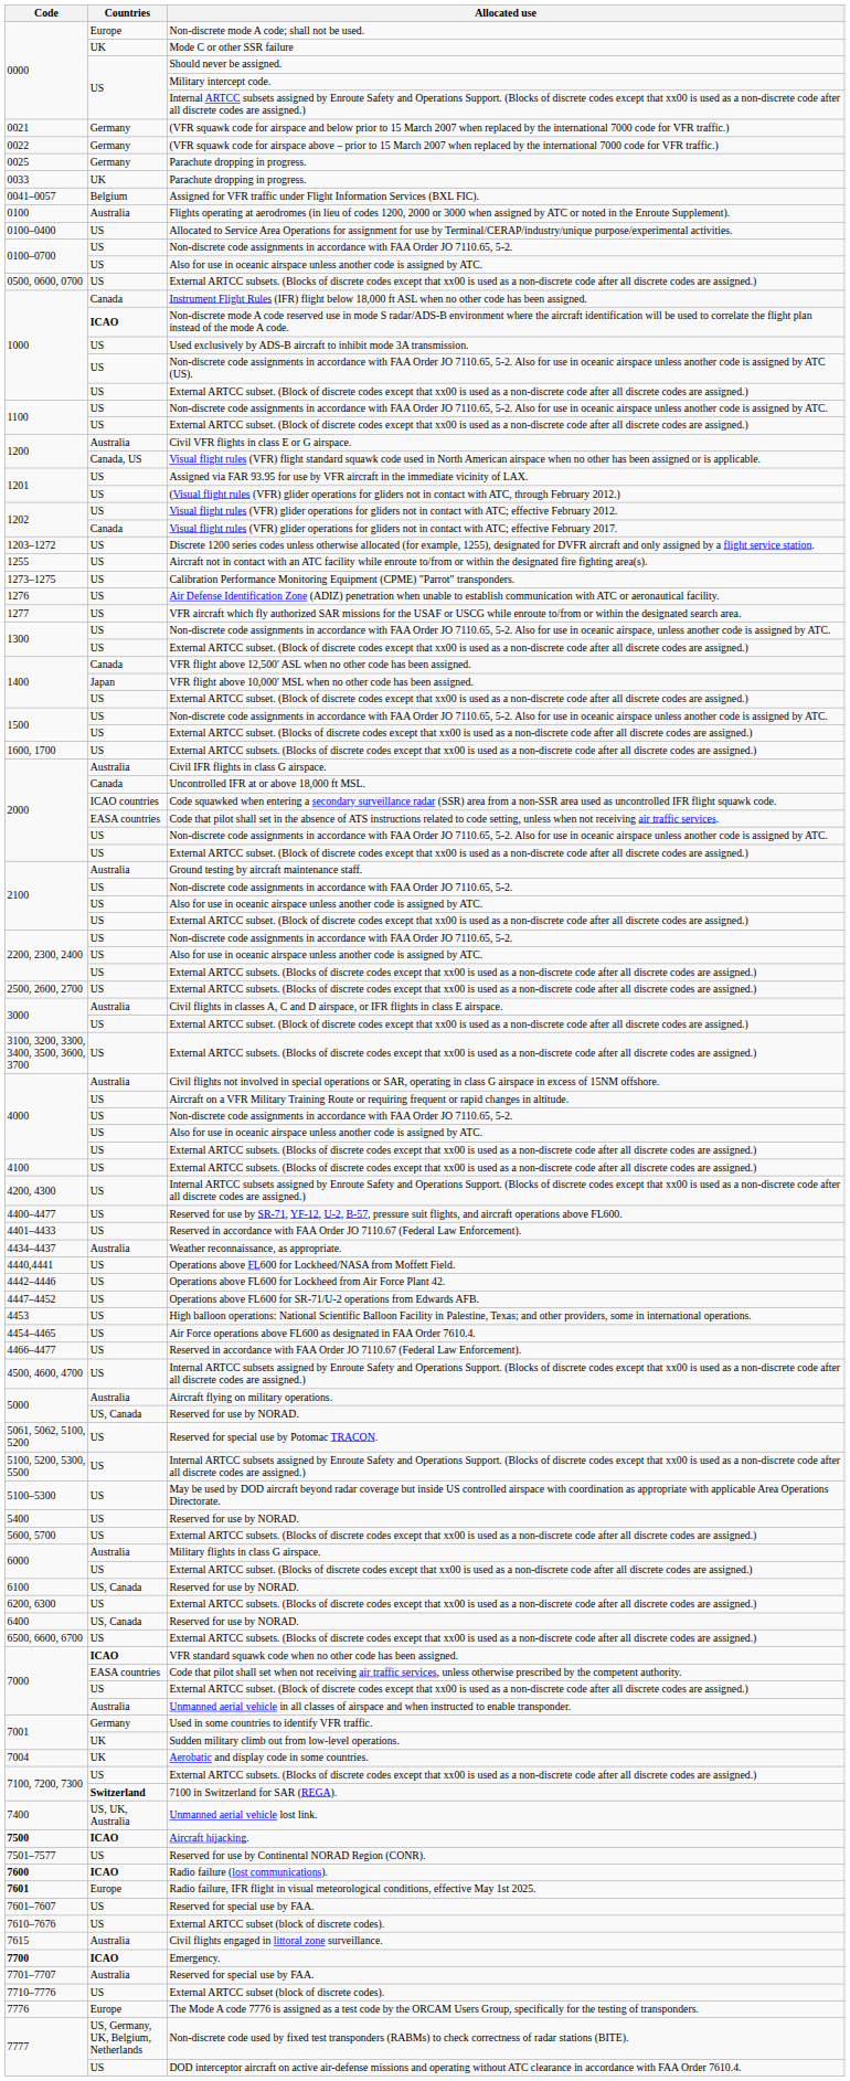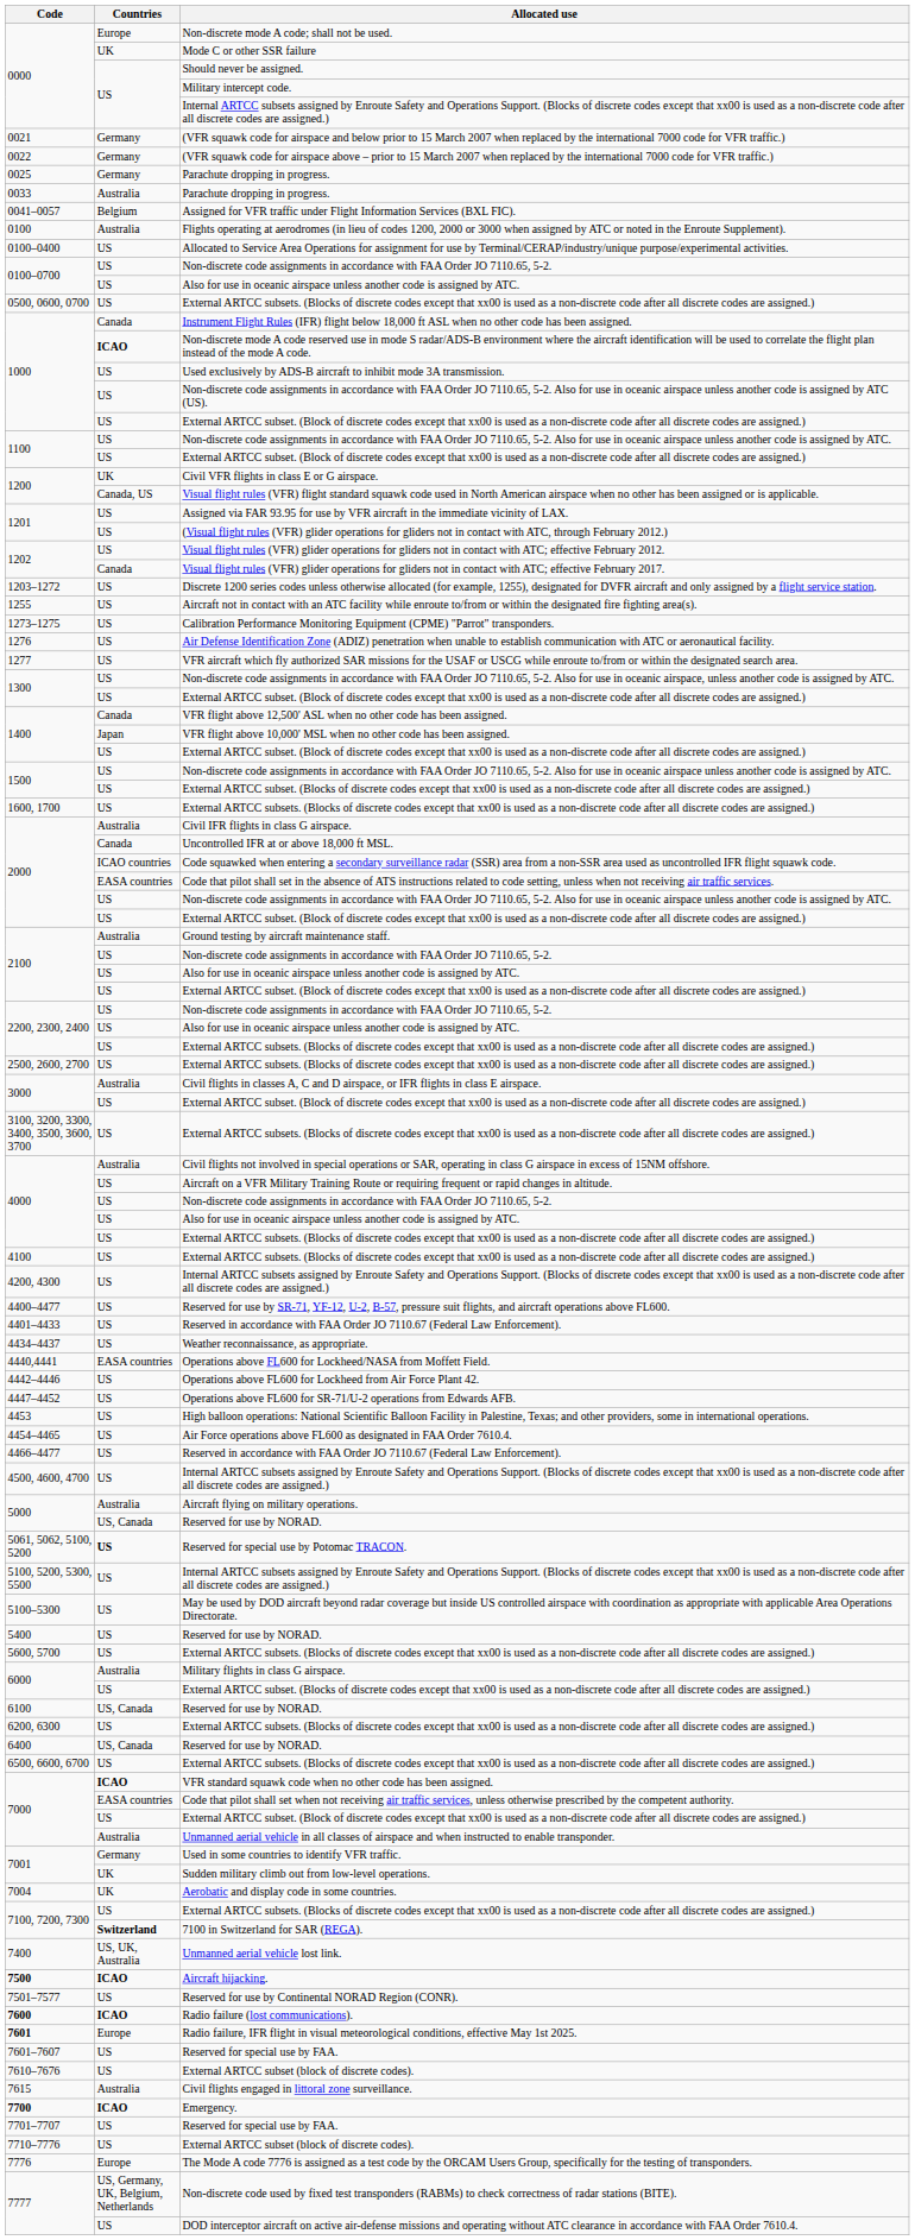 <table class="wikitable sortable">
 <tr>
 <th>Code</th>
 <th>Countries</th>
 <th>Allocated use</th>
 </tr>
 <tr>
 <td rowspan="5">0000</td>
 <td>Europe</td>
 <td>Non-discrete mode A code; shall not be used.</td>
 </tr>
 <tr>
 <td>UK</td>
 <td>Mode C or other SSR failure</td>
 </tr>
 <tr>
 <td rowspan="3">US</td>
 <td>Should never be assigned.</td>
 </tr>
 <tr>
 <td>Military intercept code.</td>
 </tr>
 <tr>
 <td>Internal <a href='#'>ARTCC</a> subsets assigned by Enroute Safety and Operations Support. (Blocks of discrete codes except that xx00 is used as a non-discrete code after all discrete codes are assigned.)</td>
 </tr>
 <tr>
 <td>0021</td>
 <td>Germany</td>
 <td>(VFR squawk code for airspace  and below prior to 15 March 2007 when replaced by the international 7000 code for VFR traffic.)</td>
 </tr>
 <tr>
 <td>0022</td>
 <td>Germany</td>
 <td>(VFR squawk code for airspace above  – prior to 15 March 2007 when replaced by the international 7000 code for VFR traffic.)</td>
 </tr>
 <tr>
 <td>0025</td>
 <td>Germany</td>
 <td>Parachute dropping in progress.</td>
 </tr>
 <tr>
 <td>0033</td>
-<td>UK</td>
+<td>Australia</td>
 <td>Parachute dropping in progress.</td>
 </tr>
 <tr>
 <td>0041–0057</td>
 <td>Belgium</td>
 <td>Assigned for VFR traffic under Flight Information Services (BXL FIC).</td>
 </tr>
 <tr>
 <td>0100</td>
 <td>Australia</td>
 <td>Flights operating at aerodromes (in lieu of codes 1200, 2000 or 3000 when assigned by ATC or noted in the Enroute Supplement).</td>
 </tr>
 <tr>
 <td>0100–0400</td>
 <td>US</td>
 <td>Allocated to Service Area Operations for assignment for use by Terminal/CERAP/industry/unique purpose/experimental activities.</td>
 </tr>
 <tr>
 <td rowspan="2">0100–0700</td>
 <td>US</td>
 <td>Non-discrete code assignments in accordance with FAA Order JO 7110.65, 5-2.</td>
 </tr>
 <tr>
 <td>US</td>
 <td>Also for use in oceanic airspace unless another code is assigned by ATC.</td>
 </tr>
 <tr>
 <td>0500, 0600, 0700</td>
 <td>US</td>
 <td>External ARTCC subsets. (Blocks of discrete codes except that xx00 is used as a non-discrete code after all discrete codes are assigned.)</td>
 </tr>
 <tr>
 <td rowspan="5">1000</td>
 <td>Canada</td>
 <td><a href='#'>Instrument Flight Rules</a> (IFR) flight below 18,000 ft ASL when no other code has been assigned.</td>
 </tr>
 <tr>
 <td><strong>ICAO</strong></td>
 <td>Non-discrete mode A code reserved use in mode S radar/ADS-B environment where the aircraft identification will be used to correlate the flight plan instead of the mode A code.</td>
 </tr>
 <tr>
 <td>US</td>
 <td>Used exclusively by ADS-B aircraft to inhibit mode 3A transmission.</td>
 </tr>
 <tr>
 <td>US</td>
 <td>Non-discrete code assignments in accordance with FAA Order JO 7110.65, 5-2. Also for use in oceanic airspace unless another code is assigned by ATC (US).</td>
 </tr>
 <tr>
 <td>US</td>
 <td>External ARTCC subset. (Block of discrete codes except that xx00 is used as a non-discrete code after all discrete codes are assigned.)</td>
 </tr>
 <tr>
 <td rowspan="2">1100</td>
 <td>US</td>
 <td>Non-discrete code assignments in accordance with FAA Order JO 7110.65, 5-2. Also for use in oceanic airspace unless another code is assigned by ATC.</td>
 </tr>
 <tr>
 <td>US</td>
 <td>External ARTCC subset. (Block of discrete codes except that xx00 is used as a non-discrete code after all discrete codes are assigned.)</td>
 </tr>
 <tr>
 <td rowspan="2">1200</td>
-<td>Australia</td>
+<td>UK</td>
 <td>Civil VFR flights in class E or G airspace.</td>
 </tr>
 <tr>
 <td>Canada, US</td>
 <td><a href='#'>Visual flight rules</a> (VFR) flight standard squawk code used in North American airspace when no other has been assigned or is applicable.</td>
 </tr>
 <tr>
 <td rowspan="2">1201</td>
 <td>US</td>
 <td>Assigned via FAR 93.95 for use by VFR aircraft in the immediate vicinity of LAX.</td>
 </tr>
 <tr>
 <td>US</td>
 <td>(<a href='#'>Visual flight rules</a> (VFR) glider operations for gliders not in contact with ATC, through February 2012.)</td>
 </tr>
 <tr>
 <td rowspan="2">1202</td>
 <td>US</td>
 <td><a href='#'>Visual flight rules</a> (VFR) glider operations for gliders not in contact with ATC; effective February 2012.</td>
 </tr>
 <tr>
 <td>Canada</td>
 <td><a href='#'>Visual flight rules</a> (VFR) glider operations for gliders not in contact with ATC; effective February 2017.</td>
 </tr>
 <tr>
 <td>1203–1272</td>
 <td>US</td>
 <td>Discrete 1200 series codes unless otherwise allocated (for example, 1255), designated for DVFR aircraft and only assigned by a <a href='#'>flight service station</a>.</td>
 </tr>
 <tr>
 <td>1255</td>
 <td>US</td>
 <td>Aircraft not in contact with an ATC facility while enroute to/from or within the designated fire fighting area(s).</td>
 </tr>
 <tr>
 <td>1273–1275</td>
 <td>US</td>
 <td>Calibration Performance Monitoring Equipment (CPME) "Parrot" transponders.</td>
 </tr>
 <tr>
 <td>1276</td>
 <td>US</td>
 <td><a href='#'>Air Defense Identification Zone</a> (ADIZ) penetration when unable to establish communication with ATC or aeronautical facility.</td>
 </tr>
 <tr>
 <td>1277</td>
 <td>US</td>
 <td>VFR aircraft which fly authorized SAR missions for the USAF or USCG while enroute to/from or within the designated search area.</td>
 </tr>
 <tr>
 <td rowspan="2">1300</td>
 <td>US</td>
 <td>Non-discrete code assignments in accordance with FAA Order JO 7110.65, 5-2. Also for use in oceanic airspace, unless another code is assigned by ATC.</td>
 </tr>
 <tr>
 <td>US</td>
 <td>External ARTCC subset. (Block of discrete codes except that xx00 is used as a non-discrete code after all discrete codes are assigned.)</td>
 </tr>
 <tr>
 <td rowspan="3">1400</td>
 <td>Canada</td>
 <td>VFR flight above 12,500' ASL when no other code has been assigned.</td>
 </tr>
 <tr>
 <td>Japan</td>
 <td>VFR flight above 10,000' MSL when no other code has been assigned.</td>
 </tr>
 <tr>
 <td>US</td>
 <td>External ARTCC subset. (Block of discrete codes except that xx00 is used as a non-discrete code after all discrete codes are assigned.)</td>
 </tr>
 <tr>
 <td rowspan="2">1500</td>
 <td>US</td>
 <td>Non-discrete code assignments in accordance with FAA Order JO 7110.65, 5-2. Also for use in oceanic airspace unless another code is assigned by ATC.</td>
 </tr>
 <tr>
 <td>US</td>
 <td>External ARTCC subset. (Blocks of discrete codes except that xx00 is used as a non-discrete code after all discrete codes are assigned.)</td>
 </tr>
 <tr>
 <td>1600, 1700</td>
 <td>US</td>
 <td>External ARTCC subsets. (Blocks of discrete codes except that xx00 is used as a non-discrete code after all discrete codes are assigned.)</td>
 </tr>
 <tr>
 <td rowspan="6">2000</td>
 <td>Australia</td>
 <td>Civil IFR flights in class G airspace.</td>
 </tr>
 <tr>
 <td>Canada</td>
 <td>Uncontrolled IFR at or above 18,000 ft MSL.</td>
 </tr>
 <tr>
 <td>ICAO countries</td>
 <td>Code squawked when entering a <a href='#'>secondary surveillance radar</a> (SSR) area from a non-SSR area used as uncontrolled IFR flight squawk code.</td>
 </tr>
 <tr>
 <td>EASA countries</td>
 <td>Code that pilot shall set in the absence of ATS instructions related to code setting, unless when not receiving <a href='#'>air traffic services</a>.</td>
 </tr>
 <tr>
 <td>US</td>
 <td>Non-discrete code assignments in accordance with FAA Order JO 7110.65, 5-2. Also for use in oceanic airspace unless another code is assigned by ATC.</td>
 </tr>
 <tr>
 <td>US</td>
 <td>External ARTCC subset. (Block of discrete codes except that xx00 is used as a non-discrete code after all discrete codes are assigned.)</td>
 </tr>
 <tr>
 <td rowspan="4">2100</td>
 <td>Australia</td>
 <td>Ground testing by aircraft maintenance staff.</td>
 </tr>
 <tr>
 <td>US</td>
 <td>Non-discrete code assignments in accordance with FAA Order JO 7110.65, 5-2.</td>
 </tr>
 <tr>
 <td>US</td>
 <td>Also for use in oceanic airspace unless another code is assigned by ATC.</td>
 </tr>
 <tr>
 <td>US</td>
 <td>External ARTCC subset. (Block of discrete codes except that xx00 is used as a non-discrete code after all discrete codes are assigned.)</td>
 </tr>
 <tr>
 <td rowspan="3">2200, 2300, 2400</td>
 <td>US</td>
 <td>Non-discrete code assignments in accordance with FAA Order JO 7110.65, 5-2.</td>
 </tr>
 <tr>
 <td>US</td>
 <td>Also for use in oceanic airspace unless another code is assigned by ATC.</td>
 </tr>
 <tr>
 <td>US</td>
 <td>External ARTCC subsets. (Blocks of discrete codes except that xx00 is used as a non-discrete code after all discrete codes are assigned.)</td>
 </tr>
 <tr>
 <td>2500, 2600, 2700</td>
 <td>US</td>
 <td>External ARTCC subsets. (Blocks of discrete codes except that xx00 is used as a non-discrete code after all discrete codes are assigned.)</td>
 </tr>
 <tr>
 <td rowspan="2">3000</td>
 <td>Australia</td>
 <td>Civil flights in classes A, C and D airspace, or IFR flights in class E airspace.</td>
 </tr>
 <tr>
 <td>US</td>
 <td>External ARTCC subset. (Block of discrete codes except that xx00 is used as a non-discrete code after all discrete codes are assigned.)</td>
 </tr>
 <tr>
 <td>3100, 3200, 3300,<br>3400, 3500, 3600,<br>3700</td>
 <td>US</td>
 <td>External ARTCC subsets. (Blocks of discrete codes except that xx00 is used as a non-discrete code after all discrete codes are assigned.)</td>
 </tr>
 <tr>
 <td rowspan="5">4000</td>
 <td>Australia</td>
 <td>Civil flights not involved in special operations or SAR, operating in class G airspace in excess of 15NM offshore.</td>
 </tr>
 <tr>
 <td>US</td>
 <td>Aircraft on a VFR Military Training Route or requiring frequent or rapid changes in altitude.</td>
 </tr>
 <tr>
 <td>US</td>
 <td>Non-discrete code assignments in accordance with FAA Order JO 7110.65, 5-2.</td>
 </tr>
 <tr>
 <td>US</td>
 <td>Also for use in oceanic airspace unless another code is assigned by ATC.</td>
 </tr>
 <tr>
 <td>US</td>
 <td>External ARTCC subsets. (Blocks of discrete codes except that xx00 is used as a non-discrete code after all discrete codes are assigned.)</td>
 </tr>
 <tr>
 <td>4100</td>
 <td>US</td>
 <td>External ARTCC subsets. (Blocks of discrete codes except that xx00 is used as a non-discrete code after all discrete codes are assigned.)</td>
 </tr>
 <tr>
 <td>4200, 4300</td>
 <td>US</td>
 <td>Internal ARTCC subsets assigned by Enroute Safety and Operations Support. (Blocks of discrete codes except that xx00 is used as a non-discrete code after all discrete codes are assigned.)</td>
 </tr>
 <tr>
 <td>4400–4477</td>
 <td>US</td>
 <td>Reserved for use by <a href='#'>SR-71</a>, <a href='#'>YF-12</a>, <a href='#'>U-2</a>, <a href='#'>B-57</a>, pressure suit flights, and aircraft operations above FL600.</td>
 </tr>
 <tr>
 <td>4401–4433</td>
 <td>US</td>
 <td>Reserved in accordance with FAA Order JO 7110.67 (Federal Law Enforcement).</td>
 </tr>
 <tr>
 <td>4434–4437</td>
-<td>Australia</td>
+<td>US</td>
 <td>Weather reconnaissance, as appropriate.</td>
 </tr>
 <tr>
 <td>4440,4441</td>
-<td>US</td>
+<td>EASA countries</td>
 <td>Operations above <a href='#'>FL</a>600 for Lockheed/NASA from Moffett Field.</td>
 </tr>
 <tr>
 <td>4442–4446</td>
 <td>US</td>
 <td>Operations above FL600 for Lockheed from Air Force Plant 42.</td>
 </tr>
 <tr>
 <td>4447–4452</td>
 <td>US</td>
 <td>Operations above FL600 for SR-71/U-2 operations from Edwards AFB.</td>
 </tr>
 <tr>
 <td>4453</td>
 <td>US</td>
 <td>High balloon operations: National Scientific Balloon Facility in Palestine, Texas; and other providers, some in international operations.</td>
 </tr>
 <tr>
 <td>4454–4465</td>
 <td>US</td>
 <td>Air Force operations above FL600 as designated in FAA Order 7610.4.</td>
 </tr>
 <tr>
 <td>4466–4477</td>
 <td>US</td>
 <td>Reserved in accordance with FAA Order JO 7110.67 (Federal Law Enforcement).</td>
 </tr>
 <tr>
 <td>4500, 4600, 4700</td>
 <td>US</td>
 <td>Internal ARTCC subsets assigned by Enroute Safety and Operations Support. (Blocks of discrete codes except that xx00 is used as a non-discrete code after all discrete codes are assigned.)</td>
 </tr>
 <tr>
 <td rowspan="2">5000</td>
 <td>Australia</td>
 <td>Aircraft flying on military operations.</td>
 </tr>
 <tr>
 <td>US, Canada</td>
 <td>Reserved for use by NORAD.</td>
 </tr>
 <tr>
 <td>5061, 5062, 5100,<br>5200</td>
-<td>US</td>
+<td><strong>US</strong></td>
 <td>Reserved for special use by Potomac <a href='#'>TRACON</a>.</td>
 </tr>
 <tr>
 <td>5100, 5200, 5300,<br>5500</td>
 <td>US</td>
 <td>Internal ARTCC subsets assigned by Enroute Safety and Operations Support. (Blocks of discrete codes except that xx00 is used as a non-discrete code after all discrete codes are assigned.)</td>
 </tr>
 <tr>
 <td>5100–5300</td>
 <td>US</td>
 <td>May be used by DOD aircraft beyond radar coverage but inside US controlled airspace with coordination as appropriate with applicable Area Operations Directorate.</td>
 </tr>
 <tr>
 <td>5400</td>
 <td>US</td>
 <td>Reserved for use by NORAD.</td>
 </tr>
 <tr>
 <td>5600, 5700</td>
 <td>US</td>
 <td>External ARTCC subsets. (Blocks of discrete codes except that xx00 is used as a non-discrete code after all discrete codes are assigned.)</td>
 </tr>
 <tr>
 <td rowspan="2">6000</td>
 <td>Australia</td>
 <td>Military flights in class G airspace.</td>
 </tr>
 <tr>
 <td>US</td>
 <td>External ARTCC subset. (Blocks of discrete codes except that xx00 is used as a non-discrete code after all discrete codes are assigned.)</td>
 </tr>
 <tr>
 <td>6100</td>
 <td>US, Canada</td>
 <td>Reserved for use by NORAD.</td>
 </tr>
 <tr>
 <td>6200, 6300</td>
 <td>US</td>
 <td>External ARTCC subsets. (Blocks of discrete codes except that xx00 is used as a non-discrete code after all discrete codes are assigned.)</td>
 </tr>
 <tr>
 <td>6400</td>
 <td>US, Canada</td>
 <td>Reserved for use by NORAD.</td>
 </tr>
 <tr>
 <td>6500, 6600, 6700</td>
 <td>US</td>
 <td>External ARTCC subsets. (Blocks of discrete codes except that xx00 is used as a non-discrete code after all discrete codes are assigned.)</td>
 </tr>
 <tr>
 <td rowspan="4">7000</td>
 <td><strong>ICAO</strong></td>
 <td>VFR standard squawk code when no other code has been assigned.</td>
 </tr>
 <tr>
 <td>EASA countries</td>
 <td>Code that pilot shall set when not receiving <a href='#'>air traffic services</a>, unless otherwise prescribed by the competent authority.</td>
 </tr>
 <tr>
 <td>US</td>
 <td>External ARTCC subset. (Block of discrete codes except that xx00 is used as a non-discrete code after all discrete codes are assigned.)</td>
 </tr>
 <tr>
 <td>Australia</td>
 <td><a href='#'>Unmanned aerial vehicle</a> in all classes of airspace and when instructed to enable transponder.</td>
 </tr>
 <tr>
 <td rowspan="2">7001</td>
 <td>Germany</td>
 <td>Used in some countries to identify VFR traffic.</td>
 </tr>
 <tr>
 <td>UK</td>
 <td>Sudden military climb out from low-level operations.</td>
 </tr>
 <tr>
 <td>7004</td>
 <td>UK</td>
 <td><a href='#'>Aerobatic</a> and display code in some countries.</td>
 </tr>
 <tr>
 <td rowspan="2">7100, 7200, 7300</td>
 <td>US</td>
 <td>External ARTCC subsets. (Blocks of discrete codes except that xx00 is used as a non-discrete code after all discrete codes are assigned.)</td>
 </tr>
 <tr>
 <td><strong>Switzerland</strong></td>
 <td>7100 in Switzerland for SAR (<a href='#'>REGA</a>).</td>
 </tr>
 <tr>
 <td>7400</td>
 <td>US, UK, Australia</td>
 <td><a href='#'>Unmanned aerial vehicle</a> lost link.</td>
 </tr>
 <tr>
 <td><strong><span>7500</span></strong></td>
 <td><strong>ICAO</strong></td>
 <td><a href='#'>Aircraft hijacking</a>.</td>
 </tr>
 <tr>
 <td>7501–7577</td>
 <td>US</td>
 <td>Reserved for use by Continental NORAD Region (CONR).</td>
 </tr>
 <tr>
 <td><strong><span>7600</span></strong></td>
 <td><strong>ICAO</strong></td>
 <td>Radio failure (<a href='#'>lost communications</a>).</td>
 </tr>
 <tr>
 <td><strong><span>7601</span></strong></td>
 <td>Europe</td>
 <td>Radio failure, IFR flight in visual meteorological conditions, effective May 1st 2025. </td>
 </tr>
 <tr>
 <td>7601–7607</td>
 <td>US</td>
 <td>Reserved for special use by FAA.</td>
 </tr>
 <tr>
 <td>7610–7676</td>
 <td>US</td>
 <td>External ARTCC subset (block of discrete codes).</td>
 </tr>
 <tr>
 <td>7615</td>
 <td>Australia</td>
 <td>Civil flights engaged in <a href='#'>littoral zone</a> surveillance.</td>
 </tr>
 <tr>
 <td><strong><span>7700</span></strong></td>
 <td><strong>ICAO</strong></td>
 <td>Emergency.</td>
 </tr>
 <tr>
 <td>7701–7707</td>
-<td>Australia</td>
+<td>US</td>
 <td>Reserved for special use by FAA.</td>
 </tr>
 <tr>
 <td>7710–7776</td>
 <td>US</td>
 <td>External ARTCC subset (block of discrete codes).</td>
 </tr>
 <tr>
 <td>7776</td>
 <td>Europe</td>
 <td>The Mode A code 7776 is assigned as a test code by the ORCAM Users Group, specifically for the testing of transponders.</td>
 </tr>
 <tr>
 <td rowspan="2">7777</td>
 <td>US, Germany,<br>UK, Belgium,<br>Netherlands</td>
 <td>Non-discrete code used by fixed test transponders (RABMs) to check correctness of radar stations (BITE).</td>
 </tr>
 <tr>
 <td>US</td>
 <td>DOD interceptor aircraft on active air-defense missions and operating without ATC clearance in accordance with FAA Order 7610.4.</td>
 </tr>
 </table>
